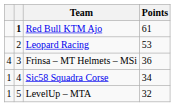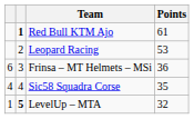 <table class="wikitable" style="font-size: 95%;">
 <tr>
 <th></th>
 <th></th>
 <th>Team</th>
 <th>Points</th>
 </tr>
 <tr>
 <td></td>
 <td align=center><strong>1</strong></td>
 <td> <a href='#'>Red Bull KTM Ajo</a></td>
 <td align=left>61</td>
 </tr>
 <tr>
 <td></td>
 <td align=center>2</td>
 <td> <a href='#'>Leopard Racing</a></td>
 <td align=left>53</td>
 </tr>
 <tr>
-<td> 4</td>
+<td> 6</td>
 <td align=center>3</td>
 <td> Frinsa – MT Helmets – MSi</td>
 <td align=left>36</td>
 </tr>
 <tr>
-<td> 1</td>
+<td> 4</td>
 <td align=center>4</td>
 <td> <a href='#'>Sic58 Squadra Corse</a></td>
-<td align=left>34</td>
+<td align=left>35</td>
 </tr>
 <tr>
 <td> 1</td>
-<td align=center>5</td>
+<td align=center><strong>5</strong></td>
 <td> LevelUp – MTA</td>
 <td align=left>32</td>
 </tr>
 </table>
